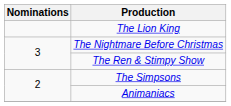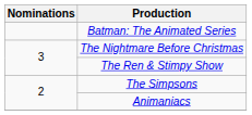 <table class="wikitable" rowspan="2" style="text-align:center;" background: #f6e39c;>
 <tr>
 <th scope="col" style="width:55px;">Nominations</th>
 <th scope="col" style="text-align:center;">Production</th>
 </tr>
 <tr>
 <td></td>
-<td><em><a href='#'>The Lion King</a></em></td>
+<td><em><a href='#'>Batman: The Animated Series</a></em></td>
 </tr>
 <tr>
 <td rowspan=2 style="text-align:center">3</td>
 <td><em><a href='#'>The Nightmare Before Christmas</a></em></td>
 </tr>
 <tr>
 <td><em><a href='#'>The Ren & Stimpy Show</a></em></td>
 </tr>
 <tr>
 <td rowspan=2 style="text-align:center">2</td>
 <td><em><a href='#'>The Simpsons</a></em></td>
 </tr>
 <tr>
 <td><em><a href='#'>Animaniacs</a></em></td>
 </tr>
 <tr>
 </tr>
 </table>
